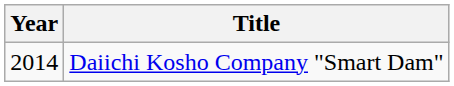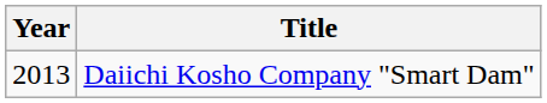 <table class="wikitable">
 <tr>
 <th>Year</th>
 <th>Title</th>
 </tr>
 <tr>
-<td>2014</td>
+<td>2013</td>
 <td><a href='#'>Daiichi Kosho Company</a> "Smart Dam"</td>
 </tr>
 </table>
